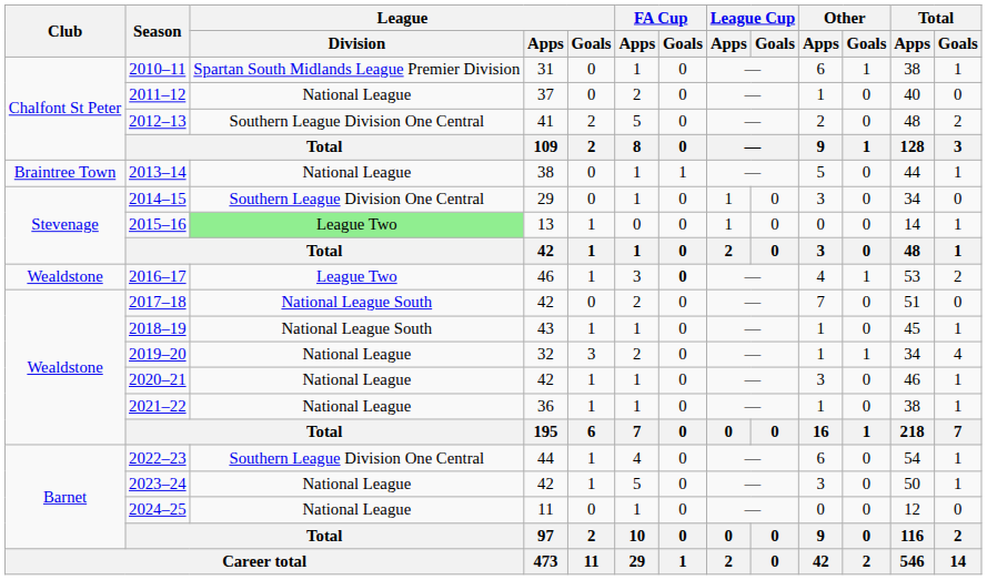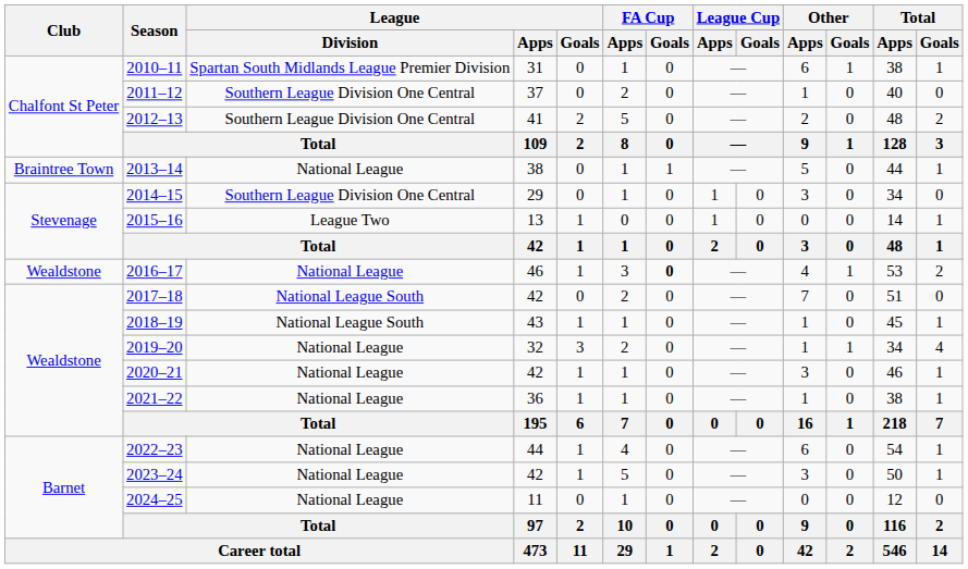 <table class="wikitable" style="text-align: center;">
 <tr>
 <th rowspan=2>Club</th>
 <th rowspan=2>Season</th>
 <th colspan=3>League</th>
 <th colspan=2><a href='#'>FA Cup</a></th>
 <th colspan=2><a href='#'>League Cup</a></th>
 <th colspan=2>Other</th>
 <th colspan="2">Total</th>
 </tr>
 <tr>
 <th>Division</th>
 <th>Apps</th>
 <th>Goals</th>
 <th>Apps</th>
 <th>Goals</th>
 <th>Apps</th>
 <th>Goals</th>
 <th>Apps</th>
 <th>Goals</th>
 <th>Apps</th>
 <th>Goals</th>
 </tr>
 <tr>
 <td rowspan=4><a href='#'>Chalfont St Peter</a></td>
 <td><a href='#'>2010–11</a></td>
 <td><a href='#'>Spartan South Midlands League</a> Premier Division</td>
 <td>31</td>
 <td>0</td>
 <td>1</td>
 <td>0</td>
 <td colspan=2>—</td>
 <td>6</td>
 <td>1</td>
 <td>38</td>
 <td>1</td>
 </tr>
 <tr>
 <td><a href='#'>2011–12</a></td>
-<td>National League</td>
+<td><a href='#'>Southern League</a> Division One Central</td>
 <td>37</td>
 <td>0</td>
 <td>2</td>
 <td>0</td>
 <td colspan=2>—</td>
 <td>1</td>
 <td>0</td>
 <td>40</td>
 <td>0</td>
 </tr>
 <tr>
 <td><a href='#'>2012–13</a></td>
 <td>Southern League Division One Central</td>
 <td>41</td>
 <td>2</td>
 <td>5</td>
 <td>0</td>
 <td colspan=2>—</td>
 <td>2</td>
 <td>0</td>
 <td>48</td>
 <td>2</td>
 </tr>
 <tr>
 <th colspan="2">Total</th>
 <th>109</th>
 <th>2</th>
 <th>8</th>
 <th>0</th>
 <th colspan="2">—</th>
 <th>9</th>
 <th>1</th>
 <th>128</th>
 <th>3</th>
 </tr>
 <tr>
 <td><a href='#'>Braintree Town</a></td>
 <td><a href='#'>2013–14</a></td>
 <td>National League</td>
 <td>38</td>
 <td>0</td>
 <td>1</td>
 <td>1</td>
 <td colspan=2>—</td>
 <td>5</td>
 <td>0</td>
 <td>44</td>
 <td>1</td>
 </tr>
 <tr>
 <td rowspan=3><a href='#'>Stevenage</a></td>
 <td><a href='#'>2014–15</a></td>
 <td><a href='#'>Southern League</a> Division One Central</td>
 <td>29</td>
 <td>0</td>
 <td>1</td>
 <td>0</td>
 <td>1</td>
 <td>0</td>
 <td>3</td>
 <td>0</td>
 <td>34</td>
 <td>0</td>
 </tr>
 <tr>
 <td><a href='#'>2015–16</a></td>
-<td style="background: lightgreen;">League Two</td>
+<td>League Two</td>
 <td>13</td>
 <td>1</td>
 <td>0</td>
 <td>0</td>
 <td>1</td>
 <td>0</td>
 <td>0</td>
 <td>0</td>
 <td>14</td>
 <td>1</td>
 </tr>
 <tr>
 <th colspan="2">Total</th>
 <th>42</th>
 <th>1</th>
 <th>1</th>
 <th>0</th>
 <th>2</th>
 <th>0</th>
 <th>3</th>
 <th>0</th>
 <th>48</th>
 <th>1</th>
 </tr>
 <tr>
 <td><a href='#'>Wealdstone</a></td>
 <td><a href='#'>2016–17</a></td>
-<td><a href='#'>League Two</a></td>
+<td><a href='#'>National League</a></td>
 <td>46</td>
 <td>1</td>
 <td>3</td>
 <td><strong>0</strong></td>
 <td colspan=2>—</td>
 <td>4</td>
 <td>1</td>
 <td>53</td>
 <td>2</td>
 </tr>
 <tr>
 <td rowspan=6><a href='#'>Wealdstone</a></td>
 <td><a href='#'>2017–18</a></td>
 <td><a href='#'>National League South</a></td>
 <td>42</td>
 <td>0</td>
 <td>2</td>
 <td>0</td>
 <td colspan="2">—</td>
 <td>7</td>
 <td>0</td>
 <td>51</td>
 <td>0</td>
 </tr>
 <tr>
 <td><a href='#'>2018–19</a></td>
 <td>National League South</td>
 <td>43</td>
 <td>1</td>
 <td>1</td>
 <td>0</td>
 <td colspan="2">—</td>
 <td>1</td>
 <td>0</td>
 <td>45</td>
 <td>1</td>
 </tr>
 <tr>
 <td><a href='#'>2019–20</a></td>
 <td>National League</td>
 <td>32</td>
 <td>3</td>
 <td>2</td>
 <td>0</td>
 <td colspan="2">—</td>
 <td>1</td>
 <td>1</td>
 <td>34</td>
 <td>4</td>
 </tr>
 <tr>
 <td><a href='#'>2020–21</a></td>
 <td>National League</td>
 <td>42</td>
 <td>1</td>
 <td>1</td>
 <td>0</td>
 <td colspan="2">—</td>
 <td>3</td>
 <td>0</td>
 <td>46</td>
 <td>1</td>
 </tr>
 <tr>
 <td><a href='#'>2021–22</a></td>
 <td>National League</td>
 <td>36</td>
 <td>1</td>
 <td>1</td>
 <td>0</td>
 <td colspan="2">—</td>
 <td>1</td>
 <td>0</td>
 <td>38</td>
 <td>1</td>
 </tr>
 <tr>
 <th colspan="2">Total</th>
 <th>195</th>
 <th>6</th>
 <th>7</th>
 <th>0</th>
 <th>0</th>
 <th>0</th>
 <th>16</th>
 <th>1</th>
 <th>218</th>
 <th>7</th>
 </tr>
 <tr>
 <td rowspan=4><a href='#'>Barnet</a></td>
 <td><a href='#'>2022–23</a></td>
-<td><a href='#'>Southern League</a> Division One Central</td>
+<td>National League</td>
 <td>44</td>
 <td>1</td>
 <td>4</td>
 <td>0</td>
 <td colspan="2">—</td>
 <td>6</td>
 <td>0</td>
 <td>54</td>
 <td>1</td>
 </tr>
 <tr>
 <td><a href='#'>2023–24</a></td>
 <td>National League</td>
 <td>42</td>
 <td>1</td>
 <td>5</td>
 <td>0</td>
 <td colspan="2">—</td>
 <td>3</td>
 <td>0</td>
 <td>50</td>
 <td>1</td>
 </tr>
 <tr>
 <td><a href='#'>2024–25</a></td>
 <td>National League</td>
 <td>11</td>
 <td>0</td>
 <td>1</td>
 <td>0</td>
 <td colspan="2">—</td>
 <td>0</td>
 <td>0</td>
 <td>12</td>
 <td>0</td>
 </tr>
 <tr>
 <th colspan="2">Total</th>
 <th>97</th>
 <th>2</th>
 <th>10</th>
 <th>0</th>
 <th>0</th>
 <th>0</th>
 <th>9</th>
 <th>0</th>
 <th>116</th>
 <th>2</th>
 </tr>
 <tr>
 <th colspan=3>Career total</th>
 <th>473</th>
 <th>11</th>
 <th>29</th>
 <th>1</th>
 <th>2</th>
 <th>0</th>
 <th>42</th>
 <th>2</th>
 <th>546</th>
 <th>14</th>
 </tr>
 </table>
